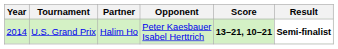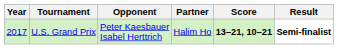 <table class="sortable wikitable" style="font-size: 90%;">
 <tr>
 <th>Year</th>
 <th>Tournament</th>
+<th>Opponent</th>
 <th>Partner</th>
-<th>Opponent</th>
 <th>Score</th>
 <th>Result</th>
 </tr>
 <tr style="background:#D4F1C5">
-<td align="center"><a href='#'>2014</a></td>
+<td align="center"><a href='#'>2017</a></td>
 <td align="left"><a href='#'>U.S. Grand Prix</a></td>
+<td align="left"> <a href='#'>Peter Kaesbauer</a><br> <a href='#'>Isabel Herttrich</a></td>
 <td align="left"> <a href='#'>Halim Ho</a></td>
-<td align="left"> <a href='#'>Peter Kaesbauer</a><br> <a href='#'>Isabel Herttrich</a></td>
 <td align="left"><strong>13–21, 10–21</strong></td>
 <td style="text-align:left; background:white"><strong>Semi-finalist</strong></td>
 </tr>
 </table>
